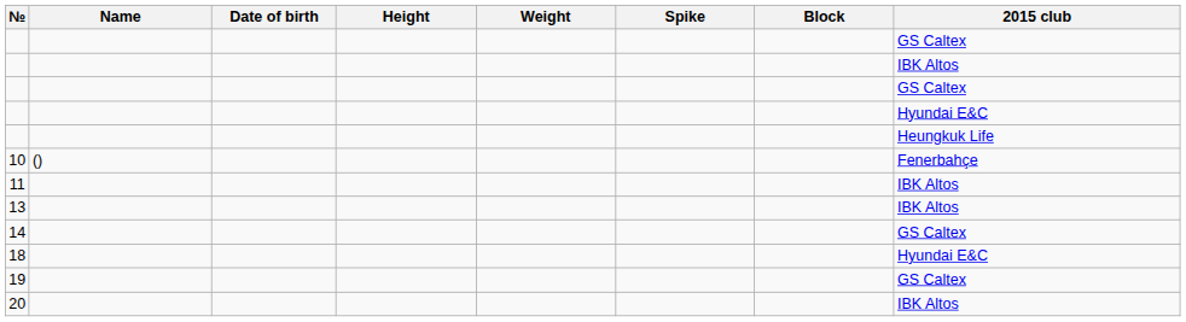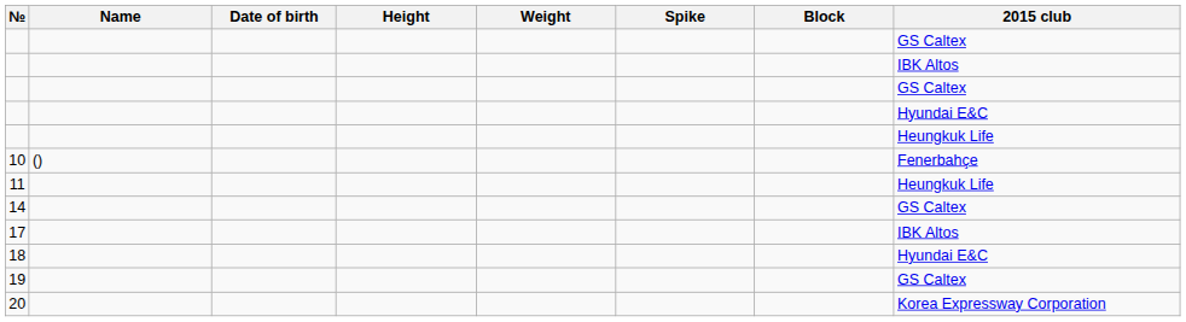 <table class="wikitable sortable" style="font-size:100%; text-align:center;">
 <tr>
 <th>№</th>
 <th style="width:12em">Name</th>
 <th style="width:8em">Date of birth</th>
 <th style="width:9em">Height</th>
 <th style="width:9em">Weight</th>
 <th style="width:9em">Spike</th>
 <th style="width:9em">Block</th>
 <th style="width:19em">2015 club</th>
 </tr>
 <tr>
 <td></td>
 <td align=left></td>
 <td align=right></td>
 <td></td>
 <td></td>
 <td></td>
 <td></td>
 <td align=left> <a href='#'>GS Caltex</a></td>
 </tr>
 <tr>
 <td></td>
 <td align=left></td>
 <td align=right></td>
 <td></td>
 <td></td>
 <td></td>
 <td></td>
 <td align=left> <a href='#'>IBK Altos</a></td>
 </tr>
 <tr>
 <td></td>
 <td align=left></td>
 <td align=right></td>
 <td></td>
 <td></td>
 <td></td>
 <td></td>
 <td align=left> <a href='#'>GS Caltex</a></td>
 </tr>
 <tr>
 <td></td>
 <td style="text-align:left;"></td>
 <td style="text-align:right;"></td>
 <td></td>
 <td></td>
 <td></td>
 <td></td>
 <td style="text-align:left;"> <a href='#'>Hyundai E&C</a></td>
 </tr>
 <tr>
 <td></td>
 <td align=left></td>
 <td align=right></td>
 <td></td>
 <td></td>
 <td></td>
 <td></td>
 <td align=left> <a href='#'>Heungkuk Life</a></td>
 </tr>
 <tr>
 <td>10</td>
 <td style="text-align:left;"> ()</td>
 <td style="text-align:right;"></td>
 <td></td>
 <td></td>
 <td></td>
 <td></td>
 <td style="text-align:left;"> <a href='#'>Fenerbahçe</a></td>
 </tr>
 <tr>
 <td>11</td>
 <td align=left></td>
 <td align=right></td>
 <td></td>
 <td></td>
 <td></td>
 <td></td>
-<td align=left> <a href='#'>IBK Altos</a></td>
-</tr>
-<tr>
-<td>13</td>
-<td align=left></td>
-<td align=right></td>
-<td></td>
-<td></td>
-<td></td>
-<td></td>
-<td align=left> <a href='#'>IBK Altos</a></td>
+<td align=left> <a href='#'>Heungkuk Life</a></td>
 </tr>
 <tr>
 <td>14</td>
 <td style="text-align:left;"></td>
 <td style="text-align:right;"></td>
 <td></td>
 <td></td>
 <td></td>
 <td></td>
 <td align=left> <a href='#'>GS Caltex</a></td>
+</tr>
+<tr>
+<td>17</td>
+<td align=left></td>
+<td align=right></td>
+<td></td>
+<td></td>
+<td></td>
+<td></td>
+<td align=left> <a href='#'>IBK Altos</a></td>
 </tr>
 <tr>
 <td>18</td>
 <td align=left></td>
 <td align=right></td>
 <td></td>
 <td></td>
 <td></td>
 <td></td>
 <td align=left> <a href='#'>Hyundai E&C</a></td>
 </tr>
 <tr>
 <td>19</td>
 <td align=left></td>
 <td align=right></td>
 <td></td>
 <td></td>
 <td></td>
 <td></td>
 <td align=left> <a href='#'>GS Caltex</a></td>
 </tr>
 <tr>
 <td>20</td>
 <td align=left></td>
 <td align=right></td>
 <td></td>
 <td></td>
 <td></td>
 <td></td>
-<td align=left> <a href='#'>IBK Altos</a></td>
+<td align=left> <a href='#'>Korea Expressway Corporation</a></td>
 </tr>
 </table>
